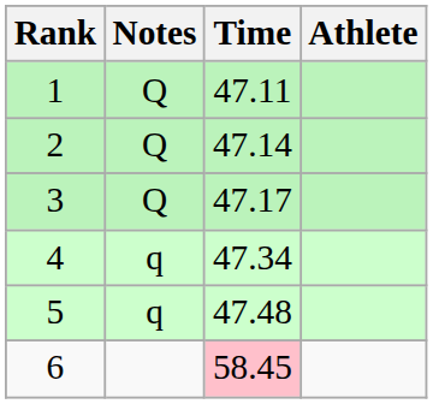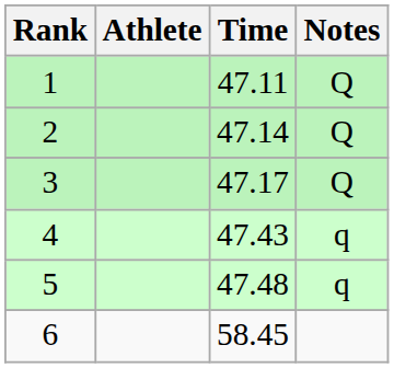 <table class="wikitable sortable" style="text-align:center">
 <tr>
 <th>Rank</th>
+<th>Athlete</th>
+<th>Time</th>
 <th>Notes</th>
-<th>Time</th>
-<th>Athlete</th>
 </tr>
 <tr bgcolor=#bbf3bb>
 <td>1</td>
+<td align=left></td>
+<td>47.11</td>
 <td>Q</td>
-<td>47.11</td>
-<td align=left></td>
 </tr>
 <tr bgcolor=#bbf3bb>
 <td>2</td>
+<td align=left></td>
+<td>47.14</td>
 <td>Q</td>
-<td>47.14</td>
-<td align=left></td>
 </tr>
 <tr bgcolor=#bbf3bb>
 <td>3</td>
+<td align=left></td>
+<td>47.17</td>
 <td>Q</td>
-<td>47.17</td>
-<td align=left></td>
 </tr>
 <tr bgcolor=ccffcc>
 <td>4</td>
+<td align=left></td>
+<td>47.43</td>
 <td>q</td>
-<td>47.34</td>
-<td align=left></td>
 </tr>
 <tr bgcolor=ccffcc>
 <td>5</td>
+<td align=left></td>
+<td>47.48</td>
 <td>q</td>
-<td>47.48</td>
-<td align=left></td>
 </tr>
 <tr>
 <td>6</td>
+<td align=left></td>
+<td>58.45</td>
 <td></td>
-<td style="background: pink;">58.45</td>
-<td align=left></td>
 </tr>
 </table>
